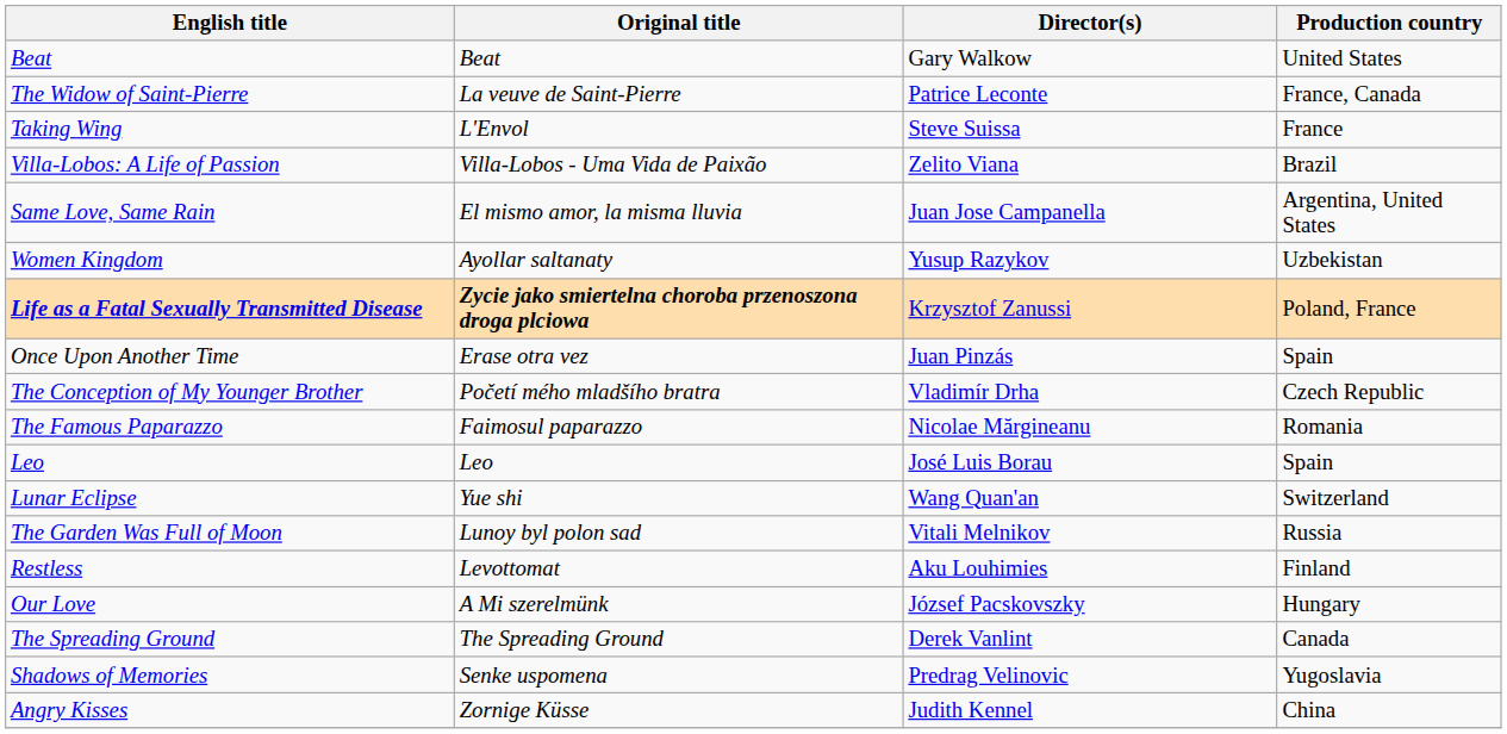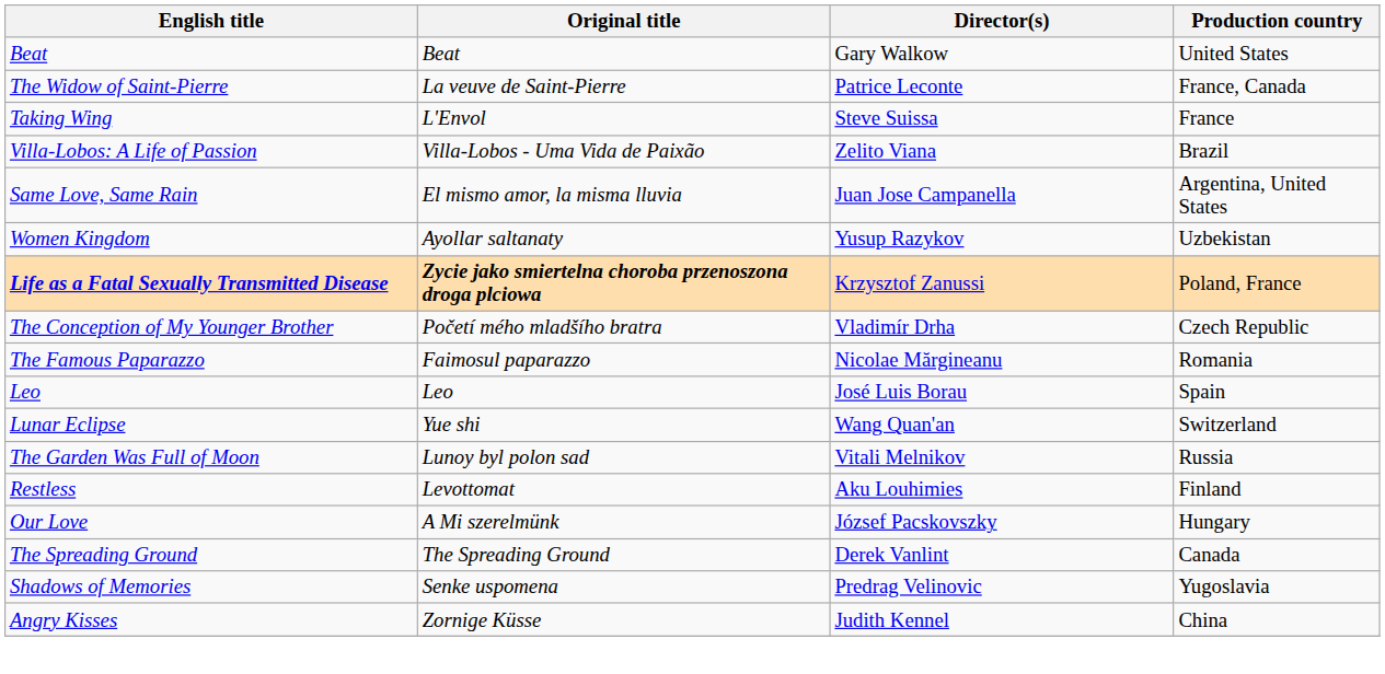 <table class="sortable wikitable" width="85%" cellpadding="5">
 <tr>
 <th width="30%">English title</th>
 <th width="30%">Original title</th>
 <th width="25%">Director(s)</th>
 <th width="15%">Production country</th>
 </tr>
 <tr>
 <td><em><a href='#'>Beat</a></em></td>
 <td><em>Beat</em></td>
 <td>Gary Walkow</td>
 <td>United States</td>
 </tr>
 <tr>
 <td><em><a href='#'>The Widow of Saint-Pierre</a></em></td>
 <td><em>La veuve de Saint-Pierre</em></td>
 <td><a href='#'>Patrice Leconte</a></td>
 <td>France, Canada</td>
 </tr>
 <tr>
 <td><em><a href='#'>Taking Wing</a></em></td>
 <td><em>L'Envol</em></td>
 <td><a href='#'>Steve Suissa</a></td>
 <td>France</td>
 </tr>
 <tr>
 <td><em><a href='#'>Villa-Lobos: A Life of Passion</a></em></td>
 <td><em>Villa-Lobos - Uma Vida de Paixão</em></td>
 <td><a href='#'>Zelito Viana</a></td>
 <td>Brazil</td>
 </tr>
 <tr>
 <td><em><a href='#'>Same Love, Same Rain</a></em></td>
 <td><em>El mismo amor, la misma lluvia</em></td>
 <td><a href='#'>Juan Jose Campanella</a></td>
 <td>Argentina, United States</td>
 </tr>
 <tr>
 <td><em><a href='#'>Women Kingdom</a></em></td>
 <td><em>Ayollar saltanaty</em></td>
 <td><a href='#'>Yusup Razykov</a></td>
 <td>Uzbekistan</td>
 </tr>
 <tr style="background:#FFDEAD;">
 <td><strong><em><a href='#'>Life as a Fatal Sexually Transmitted Disease</a></em></strong></td>
 <td><strong><em>Zycie jako smiertelna choroba przenoszona droga plciowa</em></strong></td>
 <td><a href='#'>Krzysztof Zanussi</a></td>
 <td>Poland, France</td>
-</tr>
-<tr>
-<td><em>Once Upon Another Time</em></td>
-<td><em>Erase otra vez</em></td>
-<td><a href='#'>Juan Pinzás</a></td>
-<td>Spain</td>
 </tr>
 <tr>
 <td><em><a href='#'>The Conception of My Younger Brother</a></em></td>
 <td><em>Početí mého mladšího bratra</em></td>
 <td><a href='#'>Vladimír Drha</a></td>
 <td>Czech Republic</td>
 </tr>
 <tr>
 <td><em><a href='#'>The Famous Paparazzo</a></em></td>
 <td><em>Faimosul paparazzo</em></td>
 <td><a href='#'>Nicolae Mărgineanu</a></td>
 <td>Romania</td>
 </tr>
 <tr>
 <td><em><a href='#'>Leo</a></em></td>
 <td><em>Leo</em></td>
 <td><a href='#'>José Luis Borau</a></td>
 <td>Spain</td>
 </tr>
 <tr>
 <td><em><a href='#'>Lunar Eclipse</a></em></td>
 <td><em>Yue shi</em></td>
 <td><a href='#'>Wang Quan'an</a></td>
 <td>Switzerland</td>
 </tr>
 <tr>
 <td><em><a href='#'>The Garden Was Full of Moon</a></em></td>
 <td><em>Lunoy byl polon sad</em></td>
 <td><a href='#'>Vitali Melnikov</a></td>
 <td>Russia</td>
 </tr>
 <tr>
 <td><em><a href='#'>Restless</a></em></td>
 <td><em>Levottomat</em></td>
 <td><a href='#'>Aku Louhimies</a></td>
 <td>Finland</td>
 </tr>
 <tr>
 <td><em><a href='#'>Our Love</a></em></td>
 <td><em>A Mi szerelmünk</em></td>
 <td><a href='#'>József Pacskovszky</a></td>
 <td>Hungary</td>
 </tr>
 <tr>
 <td><em><a href='#'>The Spreading Ground</a></em></td>
 <td><em>The Spreading Ground</em></td>
 <td><a href='#'>Derek Vanlint</a></td>
 <td>Canada</td>
 </tr>
 <tr>
 <td><em><a href='#'>Shadows of Memories</a></em></td>
 <td><em>Senke uspomena</em></td>
 <td><a href='#'>Predrag Velinovic</a></td>
 <td>Yugoslavia</td>
 </tr>
 <tr>
 <td><em><a href='#'>Angry Kisses</a></em></td>
 <td><em>Zornige Küsse</em></td>
 <td><a href='#'>Judith Kennel</a></td>
 <td>China</td>
 </tr>
 <tr>
 </tr>
 </table>
